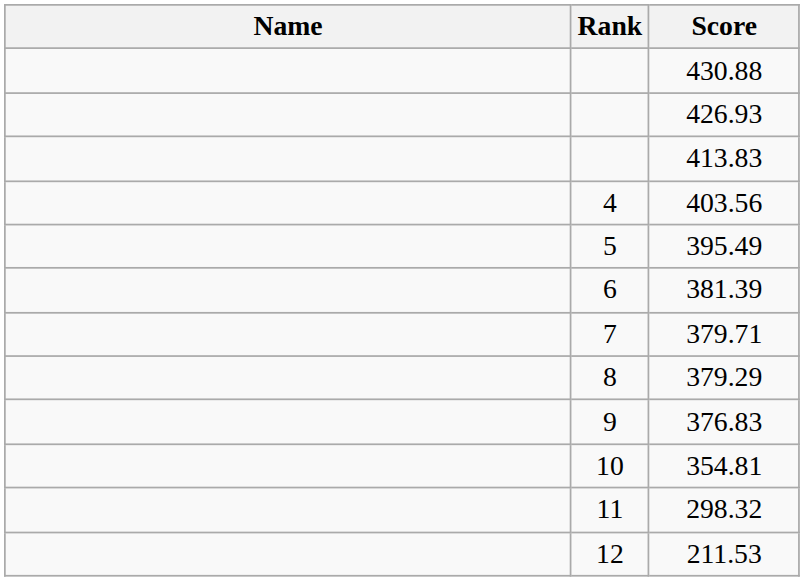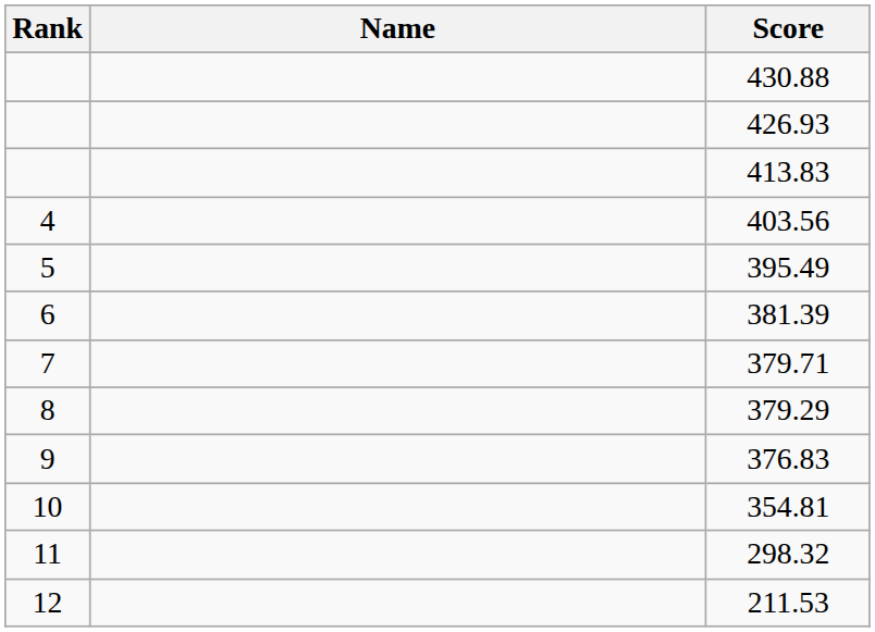 <table class="wikitable">
 <tr>
+<th>Rank</th>
 <th align="center" style="width: 20em">Name</th>
-<th>Rank</th>
 <th align="center" style="width: 5em">Score</th>
 </tr>
 <tr>
+<td align="center"></td>
 <td></td>
-<td align="center"></td>
 <td align="center">430.88</td>
 </tr>
 <tr>
+<td align="center"></td>
 <td></td>
-<td align="center"></td>
 <td align="center">426.93</td>
 </tr>
 <tr>
+<td align="center"></td>
 <td></td>
-<td align="center"></td>
 <td align="center">413.83</td>
 </tr>
 <tr>
+<td align="center">4</td>
 <td></td>
-<td align="center">4</td>
 <td align="center">403.56</td>
 </tr>
 <tr>
+<td align="center">5</td>
 <td></td>
-<td align="center">5</td>
 <td align="center">395.49</td>
 </tr>
 <tr>
+<td align="center">6</td>
 <td></td>
-<td align="center">6</td>
 <td align="center">381.39</td>
 </tr>
 <tr>
+<td align="center">7</td>
 <td></td>
-<td align="center">7</td>
 <td align="center">379.71</td>
 </tr>
 <tr>
+<td align="center">8</td>
 <td></td>
-<td align="center">8</td>
 <td align="center">379.29</td>
 </tr>
 <tr>
+<td align="center">9</td>
 <td></td>
-<td align="center">9</td>
 <td align="center">376.83</td>
 </tr>
 <tr>
+<td align="center">10</td>
 <td></td>
-<td align="center">10</td>
 <td align="center">354.81</td>
 </tr>
 <tr>
+<td align="center">11</td>
 <td></td>
-<td align="center">11</td>
 <td align="center">298.32</td>
 </tr>
 <tr>
+<td align="center">12</td>
 <td></td>
-<td align="center">12</td>
 <td align="center">211.53</td>
 </tr>
 </table>
